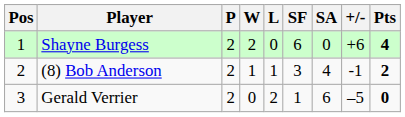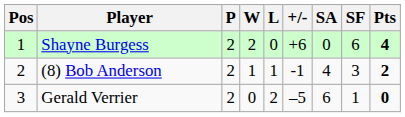 <table class="wikitable" style="text-align:center; margin: 1em auto 1em auto, align:left">
 <tr>
 <th width=20>Pos</th>
 <th width=168>Player</th>
 <th width=3>P</th>
 <th width=3>W</th>
 <th width=3>L</th>
+<th width=20>+/-</th>
+<th width=20>SA</th>
 <th width=20>SF</th>
-<th width=20>SA</th>
-<th width=20>+/-</th>
 <th width=20>Pts</th>
 </tr>
 <tr align=center style="background: #ccffcc;">
 <td>1</td>
 <td align="left"> <a href='#'>Shayne Burgess</a></td>
 <td>2</td>
 <td>2</td>
 <td>0</td>
+<td>+6</td>
+<td>0</td>
 <td>6</td>
-<td>0</td>
-<td>+6</td>
 <td><strong>4</strong></td>
 </tr>
 <tr align=center>
 <td>2</td>
 <td align="left"> (8) <a href='#'>Bob Anderson</a></td>
 <td>2</td>
 <td>1</td>
 <td>1</td>
+<td>-1</td>
+<td>4</td>
 <td>3</td>
-<td>4</td>
-<td>-1</td>
 <td><strong>2</strong></td>
 </tr>
 <tr align=center>
 <td>3</td>
 <td align="left"> Gerald Verrier</td>
 <td>2</td>
 <td>0</td>
 <td>2</td>
+<td>–5</td>
+<td>6</td>
 <td>1</td>
-<td>6</td>
-<td>–5</td>
 <td><strong>0</strong></td>
 </tr>
 </table>
